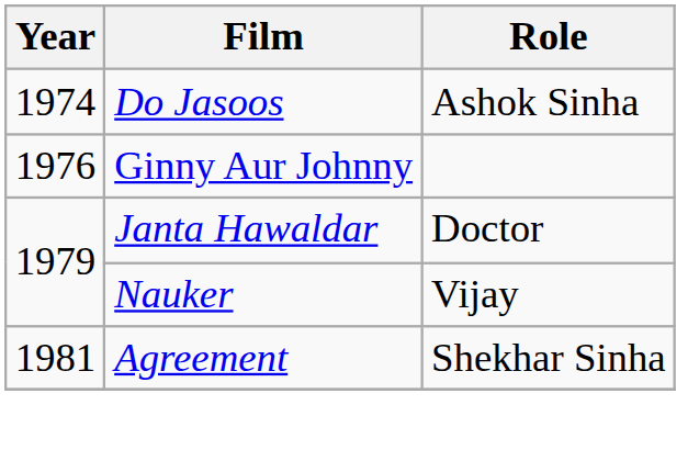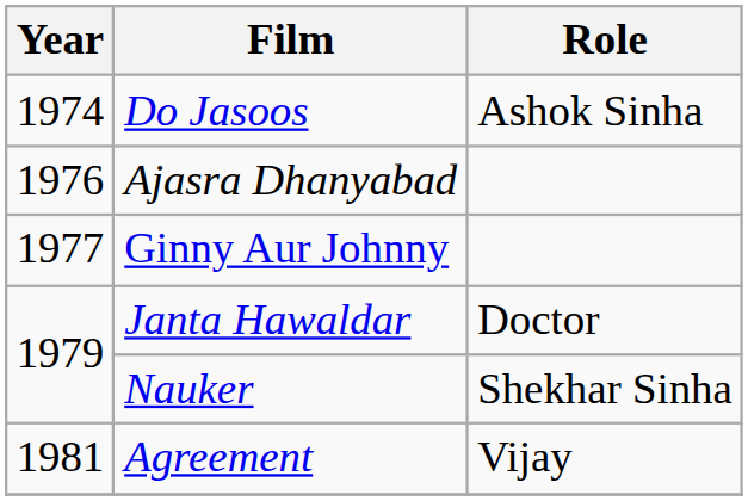 <table class="wikitable" style="font-size:100%">
 <tr style="text-align:center;">
 <th>Year</th>
 <th>Film</th>
 <th>Role</th>
 </tr>
 <tr>
 <td>1974</td>
 <td><em><a href='#'>Do Jasoos</a></em></td>
 <td>Ashok Sinha</td>
 </tr>
 <tr>
 <td>1976</td>
+<td><em>Ajasra Dhanyabad</em></td>
+<td></td>
+</tr>
+<tr>
+<td>1977</td>
 <td><a href='#'>Ginny Aur Johnny</a></td>
 <td></td>
 </tr>
 <tr>
 <td Rowspan="2">1979</td>
 <td><em><a href='#'>Janta Hawaldar</a></em></td>
 <td>Doctor</td>
 </tr>
 <tr>
 <td><em><a href='#'>Nauker</a></em></td>
-<td>Vijay</td>
+<td>Shekhar Sinha</td>
 </tr>
 <tr>
 <td>1981</td>
 <td><em><a href='#'>Agreement</a></em></td>
-<td>Shekhar Sinha</td>
+<td>Vijay</td>
 </tr>
 <tr>
 </tr>
 </table>
